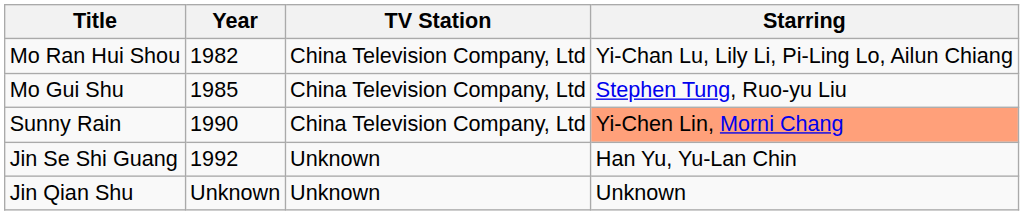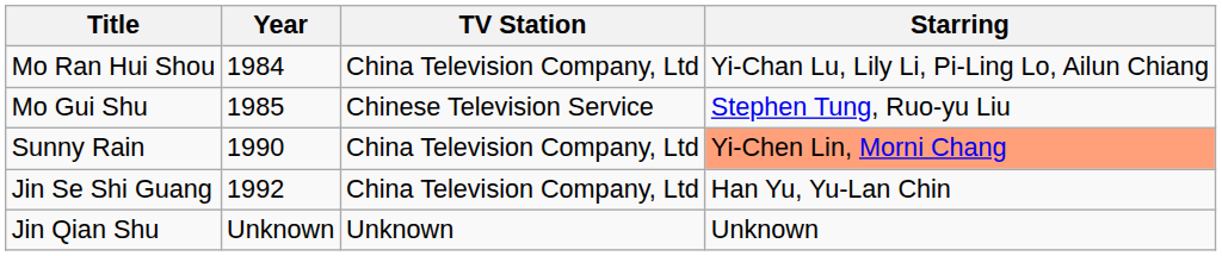 <table class="wikitable">
 <tr>
 <th>Title</th>
 <th>Year</th>
 <th>TV Station</th>
 <th>Starring</th>
 </tr>
 <tr>
 <td>Mo Ran Hui Shou</td>
-<td>1982</td>
+<td>1984</td>
 <td>China Television Company, Ltd</td>
 <td>Yi-Chan Lu, Lily Li, Pi-Ling Lo, Ailun Chiang</td>
 </tr>
 <tr>
 <td>Mo Gui Shu</td>
 <td>1985</td>
-<td>China Television Company, Ltd</td>
+<td>Chinese Television Service</td>
 <td><a href='#'>Stephen Tung</a>, Ruo-yu Liu</td>
 </tr>
 <tr>
 <td>Sunny Rain</td>
 <td>1990</td>
 <td>China Television Company, Ltd</td>
 <td style="background: lightsalmon;">Yi-Chen Lin, <a href='#'>Morni Chang</a></td>
 </tr>
 <tr>
 <td>Jin Se Shi Guang</td>
 <td>1992</td>
-<td>Unknown</td>
+<td>China Television Company, Ltd</td>
 <td>Han Yu, Yu-Lan Chin</td>
 </tr>
 <tr>
 <td>Jin Qian Shu</td>
 <td>Unknown</td>
 <td>Unknown</td>
 <td>Unknown</td>
 </tr>
 </table>
